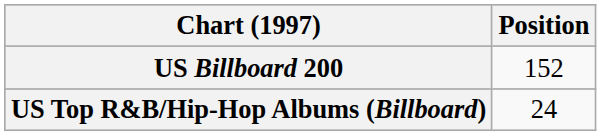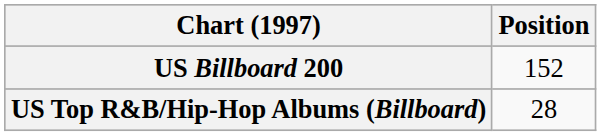 <table class="wikitable plainrowheaders" style="text-align:center">
 <tr>
 <th scope="col">Chart (1997)</th>
 <th scope="col">Position</th>
 </tr>
 <tr>
 <th scope="row">US <em>Billboard</em> 200</th>
 <td>152</td>
 </tr>
 <tr>
 <th scope="row">US Top R&B/Hip-Hop Albums (<em>Billboard</em>)</th>
-<td>24</td>
+<td>28</td>
 </tr>
 </table>
